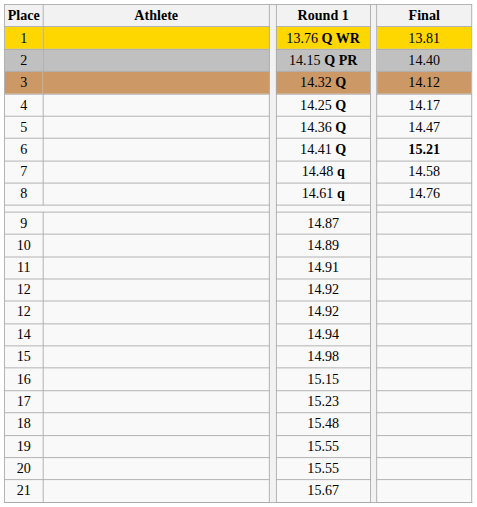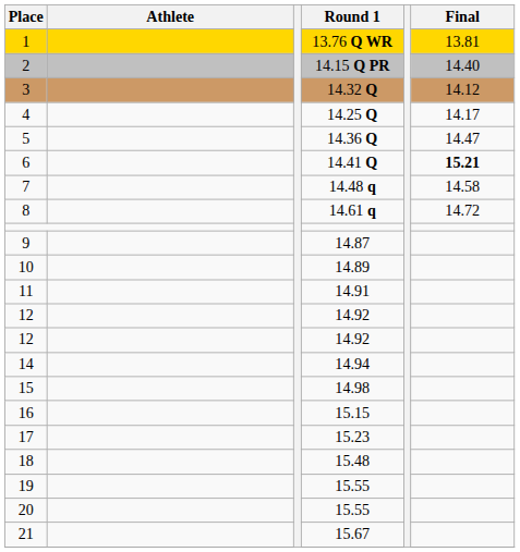 <table class="wikitable" style="text-align:center">
 <tr>
 <th>Place</th>
 <th width=250>Athlete</th>
 <th rowspan=31></th>
 <th width=100>Round 1</th>
 <th rowspan=31></th>
 <th width=100>Final</th>
 </tr>
 <tr bgcolor=gold>
 <td>1</td>
 <td align=left></td>
 <td>13.76 <strong>Q WR</strong></td>
 <td>13.81</td>
 </tr>
 <tr bgcolor=silver>
 <td>2</td>
 <td align=left></td>
 <td>14.15 <strong>Q PR</strong></td>
 <td>14.40</td>
 </tr>
 <tr bgcolor=cc9966>
 <td>3</td>
 <td align=left></td>
 <td>14.32 <strong>Q</strong></td>
 <td>14.12</td>
 </tr>
 <tr>
 <td>4</td>
 <td align=left></td>
 <td>14.25 <strong>Q</strong></td>
 <td>14.17</td>
 </tr>
 <tr>
 <td>5</td>
 <td align=left></td>
 <td>14.36 <strong>Q</strong></td>
 <td>14.47</td>
 </tr>
 <tr>
 <td>6</td>
 <td align=left></td>
 <td>14.41 <strong>Q</strong></td>
 <td><strong>15.21</strong></td>
 </tr>
 <tr>
 <td>7</td>
 <td align=left></td>
 <td>14.48 <strong>q</strong></td>
 <td>14.58</td>
 </tr>
 <tr>
 <td>8</td>
 <td align=left></td>
 <td>14.61 <strong>q</strong></td>
-<td>14.76</td>
+<td>14.72</td>
 </tr>
 <tr>
 <td colspan=10></td>
 </tr>
 <tr>
 <td>9</td>
 <td align=left></td>
 <td>14.87</td>
 <td></td>
 </tr>
 <tr>
 <td>10</td>
 <td align=left></td>
 <td>14.89</td>
 <td></td>
 </tr>
 <tr>
 <td>11</td>
 <td align=left></td>
 <td>14.91</td>
 <td></td>
 </tr>
 <tr>
 <td>12</td>
 <td align=left></td>
 <td>14.92</td>
 <td></td>
 </tr>
 <tr>
 <td>12</td>
 <td align=left></td>
 <td>14.92</td>
 <td></td>
 </tr>
 <tr>
 <td>14</td>
 <td align=left></td>
 <td>14.94</td>
 <td></td>
 </tr>
 <tr>
 <td>15</td>
 <td align=left></td>
 <td>14.98</td>
 <td></td>
 </tr>
 <tr>
 <td>16</td>
 <td align=left></td>
 <td>15.15</td>
 <td></td>
 </tr>
 <tr>
 <td>17</td>
 <td align=left></td>
 <td>15.23</td>
 <td></td>
 </tr>
 <tr>
 <td>18</td>
 <td align=left></td>
 <td>15.48</td>
 <td></td>
 </tr>
 <tr>
 <td>19</td>
 <td align=left></td>
 <td>15.55</td>
 <td></td>
 </tr>
 <tr>
 <td>20</td>
 <td align=left></td>
 <td>15.55</td>
 <td></td>
 </tr>
 <tr>
 <td>21</td>
 <td align=left></td>
 <td>15.67</td>
 <td></td>
 </tr>
 <tr>
 </tr>
 </table>
